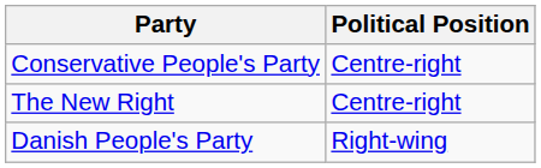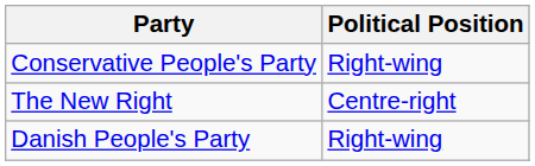 <table class="wikitable mw-collapsible">
 <tr>
 <th>Party</th>
 <th>Political Position</th>
 </tr>
 <tr>
 <td><a href='#'>Conservative People's Party</a></td>
-<td><a href='#'>Centre-right</a></td>
+<td><a href='#'>Right-wing</a></td>
 </tr>
 <tr>
 <td><a href='#'>The New Right</a></td>
 <td><a href='#'>Centre-right</a></td>
 </tr>
 <tr>
 <td><a href='#'>Danish People's Party</a></td>
 <td><a href='#'>Right-wing</a></td>
 </tr>
 </table>
